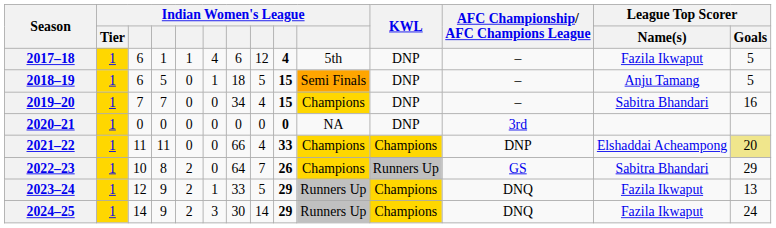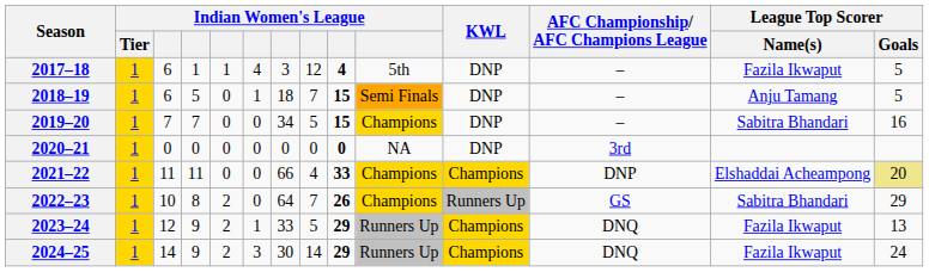 <table class="wikitable" style="text-align:center">
 <tr>
 <th rowspan=2 width=100>Season</th>
 <th colspan="9"><a href='#'>Indian Women's League</a></th>
 <th rowspan=2 align=center><a href='#'>KWL</a></th>
 <th rowspan=2 align=center><a href='#'>AFC Championship</a>/<br><a href='#'>AFC Champions League</a></th>
 <th colspan=2>League Top Scorer</th>
 </tr>
 <tr>
 <th>Tier</th>
 <th width=20></th>
 <th width=20></th>
 <th width=25></th>
 <th width=20></th>
 <th width=20></th>
 <th width=20></th>
 <th width=20></th>
 <th></th>
 <th>Name(s)</th>
 <th>Goals</th>
 </tr>
 <tr>
 <th><a href='#'>2017–18</a></th>
 <td bgcolor="gold"><a href='#'>1</a></td>
 <td>6</td>
 <td>1</td>
 <td>1</td>
 <td>4</td>
-<td>6</td>
+<td>3</td>
 <td>12</td>
 <td><strong>4</strong></td>
 <td>5th</td>
 <td>DNP</td>
 <td>–</td>
 <td> <a href='#'>Fazila Ikwaput</a></td>
 <td>5</td>
 </tr>
 <tr>
 <th><a href='#'>2018–19</a></th>
 <td bgcolor="gold"><a href='#'>1</a></td>
 <td>6</td>
 <td>5</td>
 <td>0</td>
 <td>1</td>
 <td>18</td>
-<td>5</td>
+<td>7</td>
 <td><strong>15</strong></td>
 <td bgcolor="orange">Semi Finals</td>
 <td>DNP</td>
 <td>–</td>
 <td> <a href='#'>Anju Tamang</a></td>
 <td>5</td>
 </tr>
 <tr>
 <th><a href='#'>2019–20</a></th>
 <td bgcolor="gold"><a href='#'>1</a></td>
 <td>7</td>
 <td>7</td>
 <td>0</td>
 <td>0</td>
 <td>34</td>
-<td>4</td>
+<td>5</td>
 <td><strong>15</strong></td>
 <td bgcolor="gold">Champions</td>
 <td>DNP</td>
 <td>–</td>
 <td> <a href='#'>Sabitra Bhandari</a></td>
 <td>16</td>
 </tr>
 <tr>
 <th><a href='#'>2020–21</a></th>
 <td bgcolor="gold"><a href='#'>1</a></td>
 <td>0</td>
 <td>0</td>
 <td>0</td>
 <td>0</td>
 <td>0</td>
 <td>0</td>
 <td><strong>0</strong></td>
 <td>NA</td>
 <td>DNP</td>
 <td><a href='#'>3rd</a></td>
 <td></td>
 <td></td>
 </tr>
 <tr>
 <th><a href='#'>2021–22</a></th>
 <td bgcolor="gold"><a href='#'>1</a></td>
 <td>11</td>
 <td>11</td>
 <td>0</td>
 <td>0</td>
 <td>66</td>
 <td>4</td>
 <td><strong>33</strong></td>
 <td bgcolor="gold">Champions</td>
 <td bgcolor="gold">Champions</td>
 <td>DNP</td>
 <td> <a href='#'>Elshaddai Acheampong</a></td>
 <td style="background: khaki;">20</td>
 </tr>
 <tr>
 <th><a href='#'>2022–23</a></th>
 <td bgcolor="gold"><a href='#'>1</a></td>
 <td>10</td>
 <td>8</td>
 <td>2</td>
 <td>0</td>
 <td>64</td>
 <td>7</td>
 <td><strong>26</strong></td>
 <td bgcolor="gold">Champions</td>
 <td bgcolor="Silver">Runners Up</td>
 <td><a href='#'>GS</a></td>
 <td> <a href='#'>Sabitra Bhandari</a></td>
 <td>29</td>
 </tr>
 <tr>
 <th><a href='#'>2023–24</a></th>
 <td bgcolor="gold"><a href='#'>1</a></td>
 <td>12</td>
 <td>9</td>
 <td>2</td>
 <td>1</td>
 <td>33</td>
 <td>5</td>
 <td><strong>29</strong></td>
 <td bgcolor="Silver">Runners Up</td>
 <td bgcolor="gold">Champions</td>
 <td>DNQ</td>
 <td> <a href='#'>Fazila Ikwaput</a></td>
 <td>13</td>
 </tr>
 <tr>
 <th><a href='#'>2024–25</a></th>
 <td bgcolor="gold"><a href='#'>1</a></td>
 <td>14</td>
 <td>9</td>
 <td>2</td>
 <td>3</td>
 <td>30</td>
 <td>14</td>
 <td><strong>29</strong></td>
 <td bgcolor="Silver">Runners Up</td>
 <td bgcolor="gold">Champions</td>
 <td>DNQ</td>
 <td> <a href='#'>Fazila Ikwaput</a></td>
 <td>24</td>
 </tr>
 </table>
